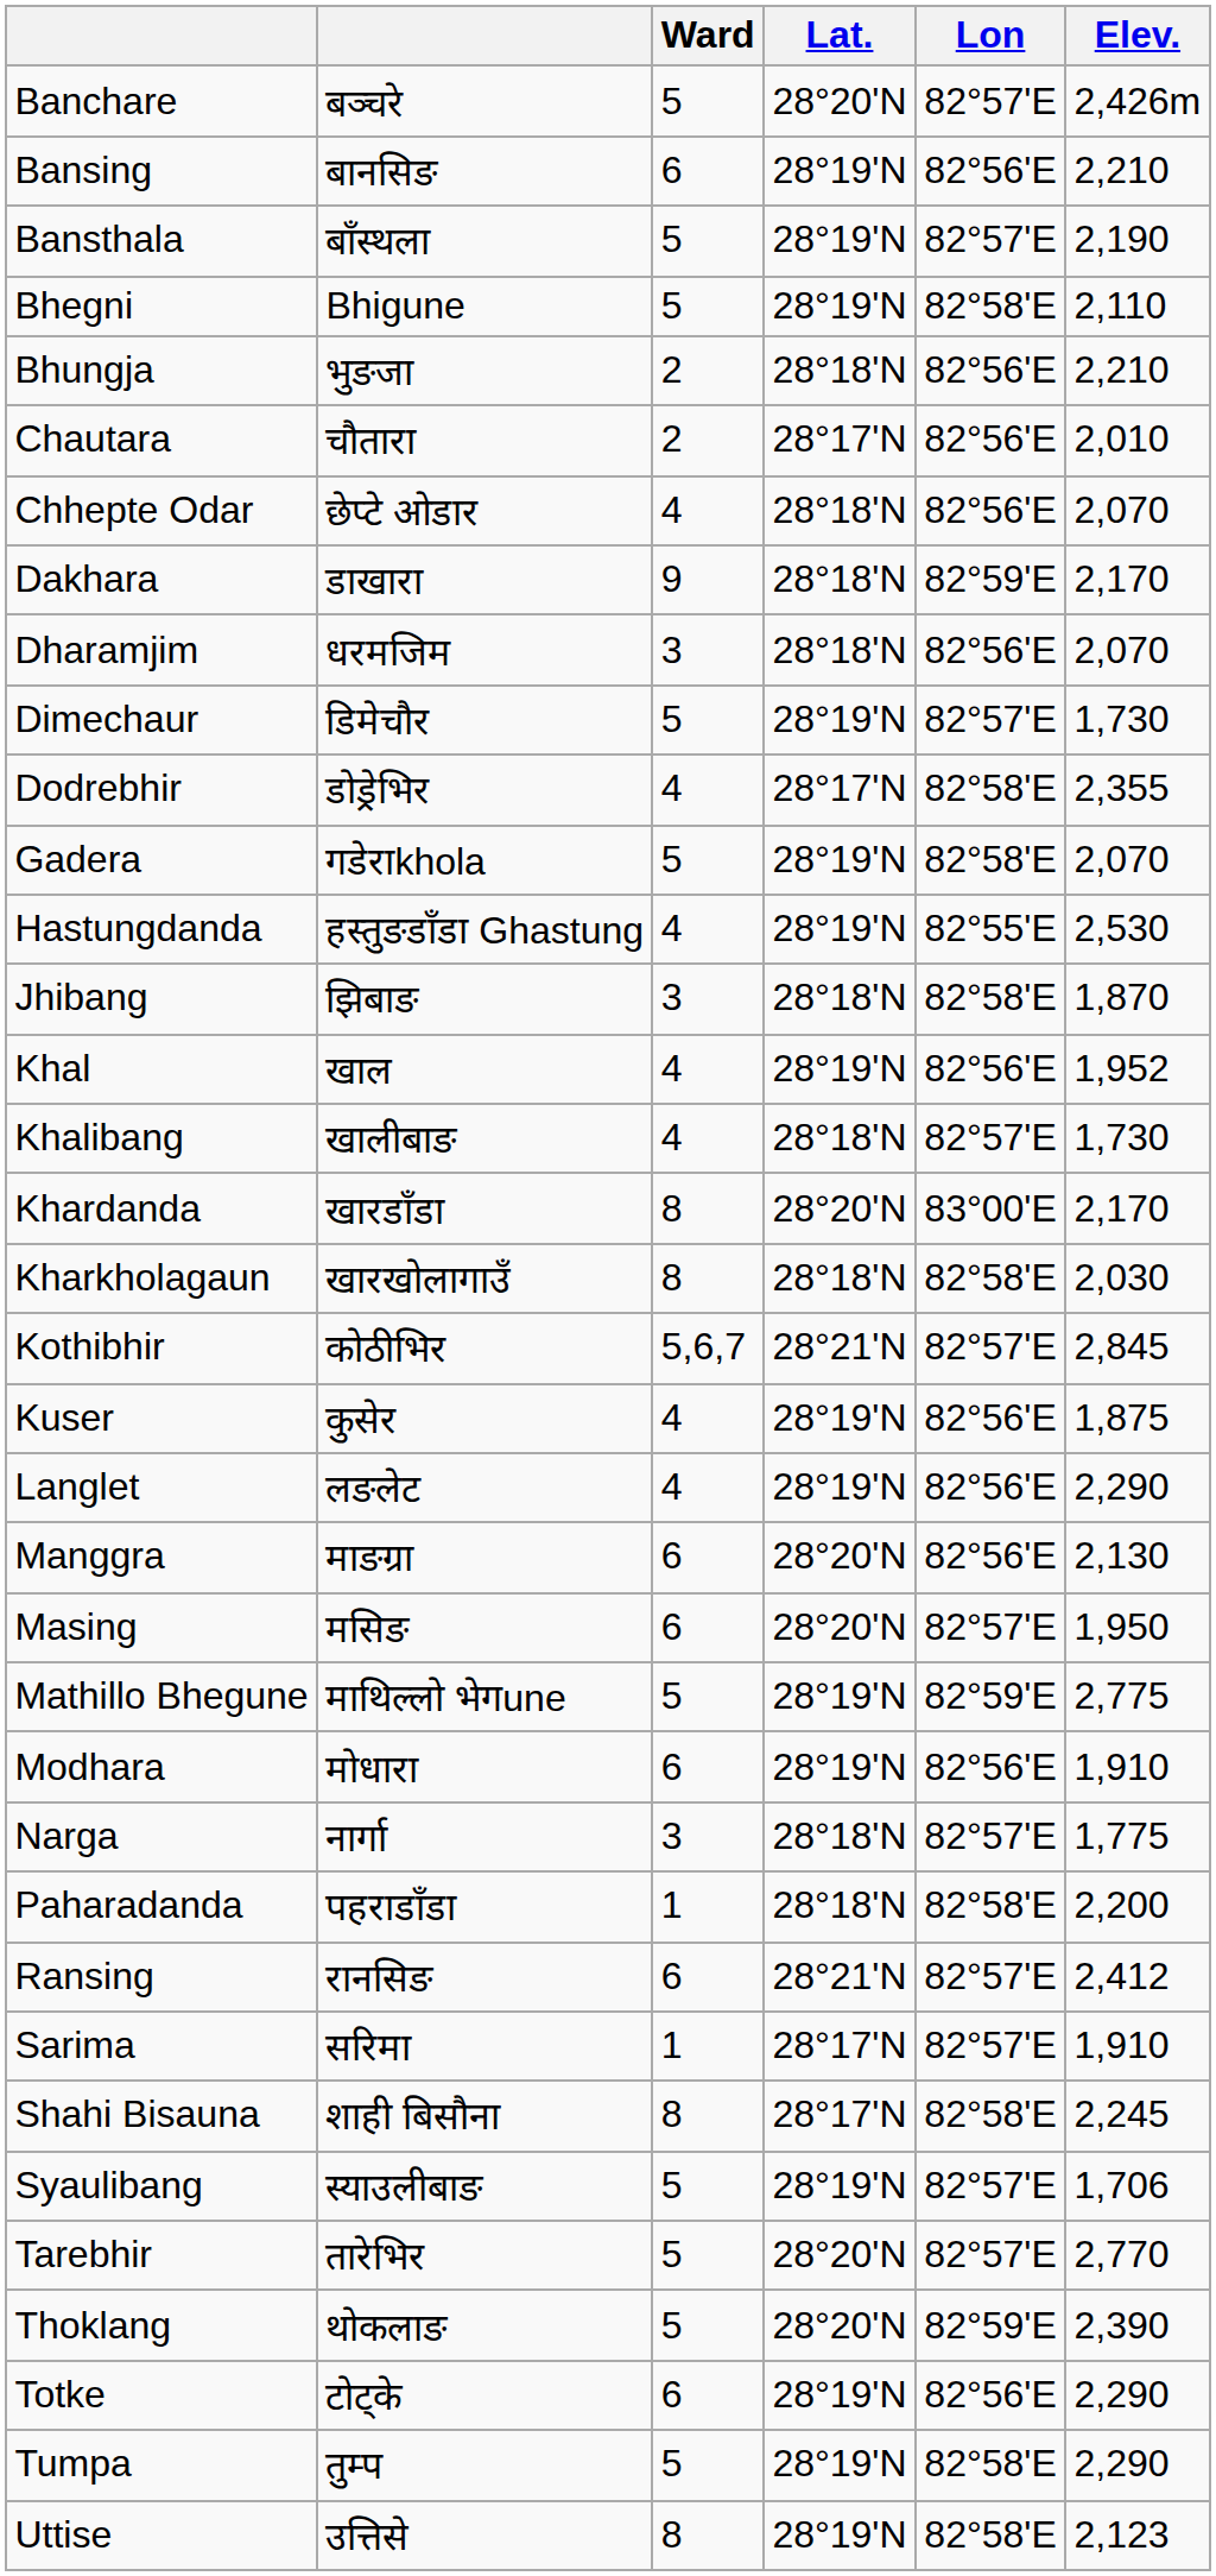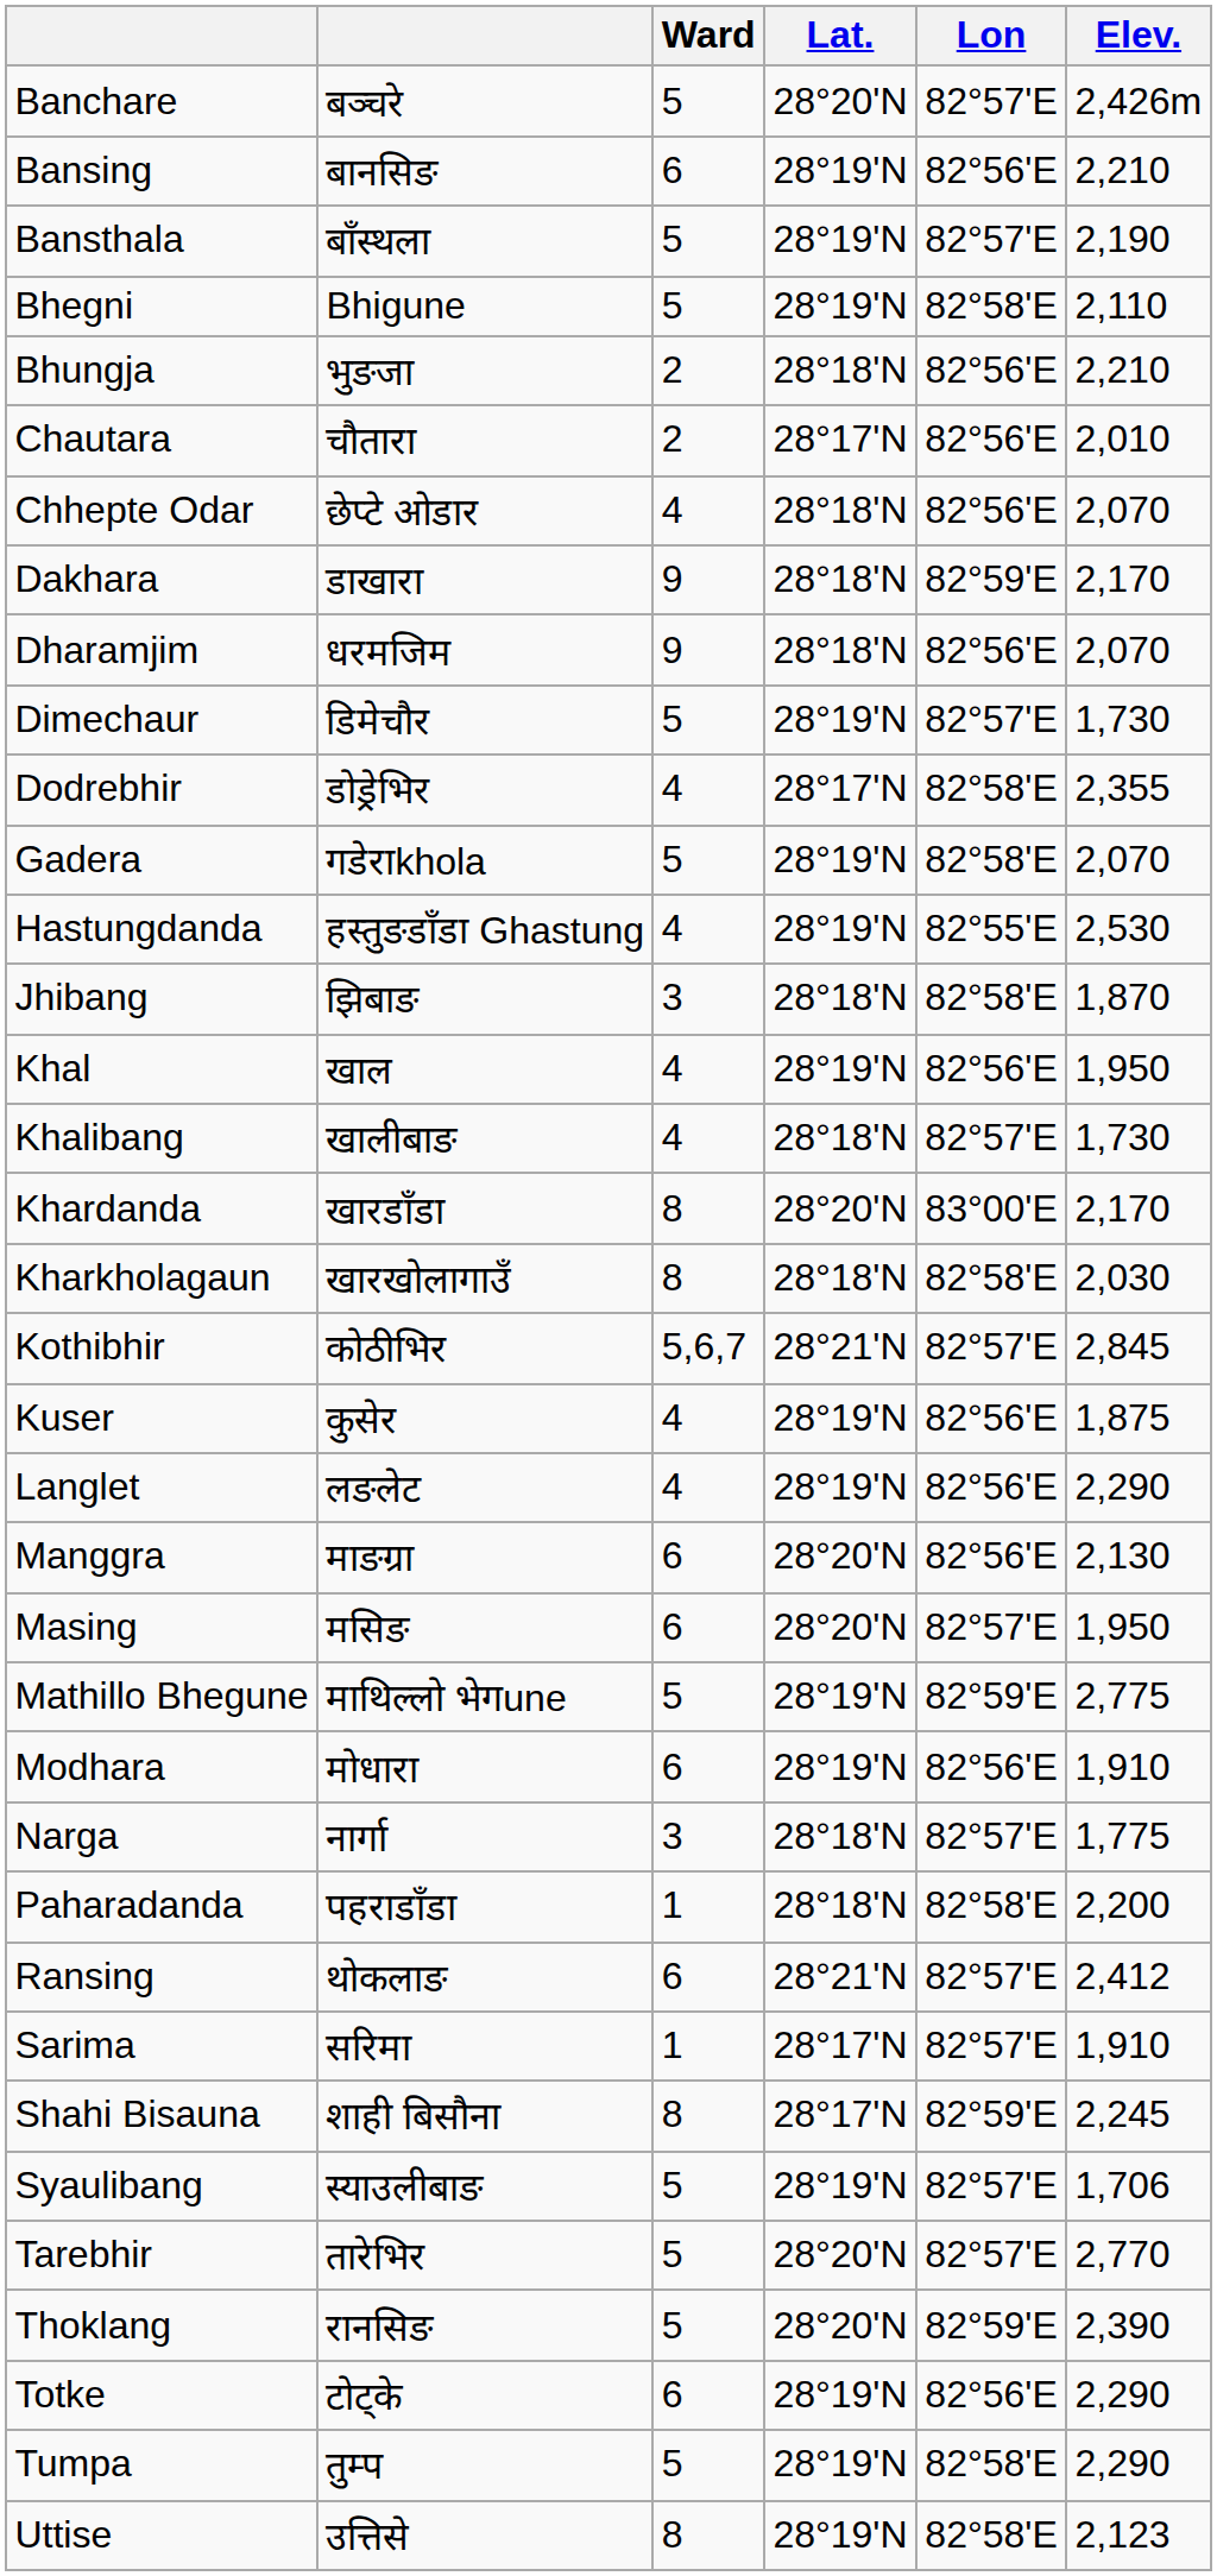 <table class="wikitable">
 <tr>
 <th></th>
 <th></th>
 <th>Ward</th>
 <th><a href='#'>Lat.</a></th>
 <th><a href='#'>Lon</a></th>
 <th><a href='#'>Elev.</a></th>
 </tr>
 <tr>
 <td>Banchare</td>
 <td>बञ्चरे</td>
 <td>5</td>
 <td>28°20'N</td>
 <td>82°57'E</td>
 <td>2,426m</td>
 </tr>
 <tr>
 <td>Bansing</td>
 <td>बानसिङ</td>
 <td>6</td>
 <td>28°19'N</td>
 <td>82°56'E</td>
 <td>2,210</td>
 </tr>
 <tr>
 <td>Bansthala</td>
 <td>बाँस्थला</td>
 <td>5</td>
 <td>28°19'N</td>
 <td>82°57'E</td>
 <td>2,190</td>
 </tr>
 <tr>
 <td>Bhegni</td>
 <td>Bhigune</td>
 <td>5</td>
 <td>28°19'N</td>
 <td>82°58'E</td>
 <td>2,110</td>
 </tr>
 <tr>
 <td>Bhungja</td>
 <td>भुङजा</td>
 <td>2</td>
 <td>28°18'N</td>
 <td>82°56'E</td>
 <td>2,210</td>
 </tr>
 <tr>
 <td>Chautara</td>
 <td>चौतारा</td>
 <td>2</td>
 <td>28°17'N</td>
 <td>82°56'E</td>
 <td>2,010</td>
 </tr>
 <tr>
 <td>Chhepte Odar</td>
 <td>छेप्टे ओडार</td>
 <td>4</td>
 <td>28°18'N</td>
 <td>82°56'E</td>
 <td>2,070</td>
 </tr>
 <tr>
 <td>Dakhara</td>
 <td>डाखारा</td>
 <td>9</td>
 <td>28°18'N</td>
 <td>82°59'E</td>
 <td>2,170</td>
 </tr>
 <tr>
 <td>Dharamjim</td>
 <td>धरमजिम</td>
-<td>3</td>
+<td>9</td>
 <td>28°18'N</td>
 <td>82°56'E</td>
 <td>2,070</td>
 </tr>
 <tr>
 <td>Dimechaur</td>
 <td>डिमेचौर</td>
 <td>5</td>
 <td>28°19'N</td>
 <td>82°57'E</td>
 <td>1,730</td>
 </tr>
 <tr>
 <td>Dodrebhir</td>
 <td>डोड्रेभिर</td>
 <td>4</td>
 <td>28°17'N</td>
 <td>82°58'E</td>
 <td>2,355</td>
 </tr>
 <tr>
 <td>Gadera</td>
 <td>गडेराkhola</td>
 <td>5</td>
 <td>28°19'N</td>
 <td>82°58'E</td>
 <td>2,070</td>
 </tr>
 <tr>
 <td>Hastungdanda</td>
 <td>हस्तुङडाँडा Ghastung</td>
 <td>4</td>
 <td>28°19'N</td>
 <td>82°55'E</td>
 <td>2,530</td>
 </tr>
 <tr>
 <td>Jhibang</td>
 <td>झिबाङ</td>
 <td>3</td>
 <td>28°18'N</td>
 <td>82°58'E</td>
 <td>1,870</td>
 </tr>
 <tr>
 <td>Khal</td>
 <td>खाल</td>
 <td>4</td>
 <td>28°19'N</td>
 <td>82°56'E</td>
-<td>1,952</td>
+<td>1,950</td>
 </tr>
 <tr>
 <td>Khalibang</td>
 <td>खालीबाङ</td>
 <td>4</td>
 <td>28°18'N</td>
 <td>82°57'E</td>
 <td>1,730</td>
 </tr>
 <tr>
 <td>Khardanda</td>
 <td>खारडाँडा</td>
 <td>8</td>
 <td>28°20'N</td>
 <td>83°00'E</td>
 <td>2,170</td>
 </tr>
 <tr>
 <td>Kharkholagaun</td>
 <td>खारखोलागाउँ</td>
 <td>8</td>
 <td>28°18'N</td>
 <td>82°58'E</td>
 <td>2,030</td>
 </tr>
 <tr>
 <td>Kothibhir</td>
 <td>कोठीभिर</td>
 <td>5,6,7</td>
 <td>28°21'N</td>
 <td>82°57'E</td>
 <td>2,845</td>
 </tr>
 <tr>
 <td>Kuser</td>
 <td>कुसेर</td>
 <td>4</td>
 <td>28°19'N</td>
 <td>82°56'E</td>
 <td>1,875</td>
 </tr>
 <tr>
 <td>Langlet</td>
 <td>लङलेट</td>
 <td>4</td>
 <td>28°19'N</td>
 <td>82°56'E</td>
 <td>2,290</td>
 </tr>
 <tr>
 <td>Manggra</td>
 <td>माङग्रा</td>
 <td>6</td>
 <td>28°20'N</td>
 <td>82°56'E</td>
 <td>2,130</td>
 </tr>
 <tr>
 <td>Masing</td>
 <td>मसिङ</td>
 <td>6</td>
 <td>28°20'N</td>
 <td>82°57'E</td>
 <td>1,950</td>
 </tr>
 <tr>
 <td>Mathillo Bhegune</td>
 <td>माथिल्लो भेगune</td>
 <td>5</td>
 <td>28°19'N</td>
 <td>82°59'E</td>
 <td>2,775</td>
 </tr>
 <tr>
 <td>Modhara</td>
 <td>मोधारा</td>
 <td>6</td>
 <td>28°19'N</td>
 <td>82°56'E</td>
 <td>1,910</td>
 </tr>
 <tr>
 <td>Narga</td>
 <td>नार्गा</td>
 <td>3</td>
 <td>28°18'N</td>
 <td>82°57'E</td>
 <td>1,775</td>
 </tr>
 <tr>
 <td>Paharadanda</td>
 <td>पहराडाँडा</td>
 <td>1</td>
 <td>28°18'N</td>
 <td>82°58'E</td>
 <td>2,200</td>
 </tr>
 <tr>
 <td>Ransing</td>
-<td>रानसिङ</td>
+<td>थोकलाङ</td>
 <td>6</td>
 <td>28°21'N</td>
 <td>82°57'E</td>
 <td>2,412</td>
 </tr>
 <tr>
 <td>Sarima</td>
 <td>सरिमा</td>
 <td>1</td>
 <td>28°17'N</td>
 <td>82°57'E</td>
 <td>1,910</td>
 </tr>
 <tr>
 <td>Shahi Bisauna</td>
 <td>शाही बिसौना</td>
 <td>8</td>
 <td>28°17'N</td>
-<td>82°58'E</td>
+<td>82°59'E</td>
 <td>2,245</td>
 </tr>
 <tr>
 <td>Syaulibang</td>
 <td>स्याउलीबाङ</td>
 <td>5</td>
 <td>28°19'N</td>
 <td>82°57'E</td>
 <td>1,706</td>
 </tr>
 <tr>
 <td>Tarebhir</td>
 <td>तारेभिर</td>
 <td>5</td>
 <td>28°20'N</td>
 <td>82°57'E</td>
 <td>2,770</td>
 </tr>
 <tr>
 <td>Thoklang</td>
-<td>थोकलाङ</td>
+<td>रानसिङ</td>
 <td>5</td>
 <td>28°20'N</td>
 <td>82°59'E</td>
 <td>2,390</td>
 </tr>
 <tr>
 <td>Totke</td>
 <td>टोट्के</td>
 <td>6</td>
 <td>28°19'N</td>
 <td>82°56'E</td>
 <td>2,290</td>
 </tr>
 <tr>
 <td>Tumpa</td>
 <td>तुम्प</td>
 <td>5</td>
 <td>28°19'N</td>
 <td>82°58'E</td>
 <td>2,290</td>
 </tr>
 <tr>
 <td>Uttise</td>
 <td>उत्तिसे</td>
 <td>8</td>
 <td>28°19'N</td>
 <td>82°58'E</td>
 <td>2,123</td>
 </tr>
 </table>
